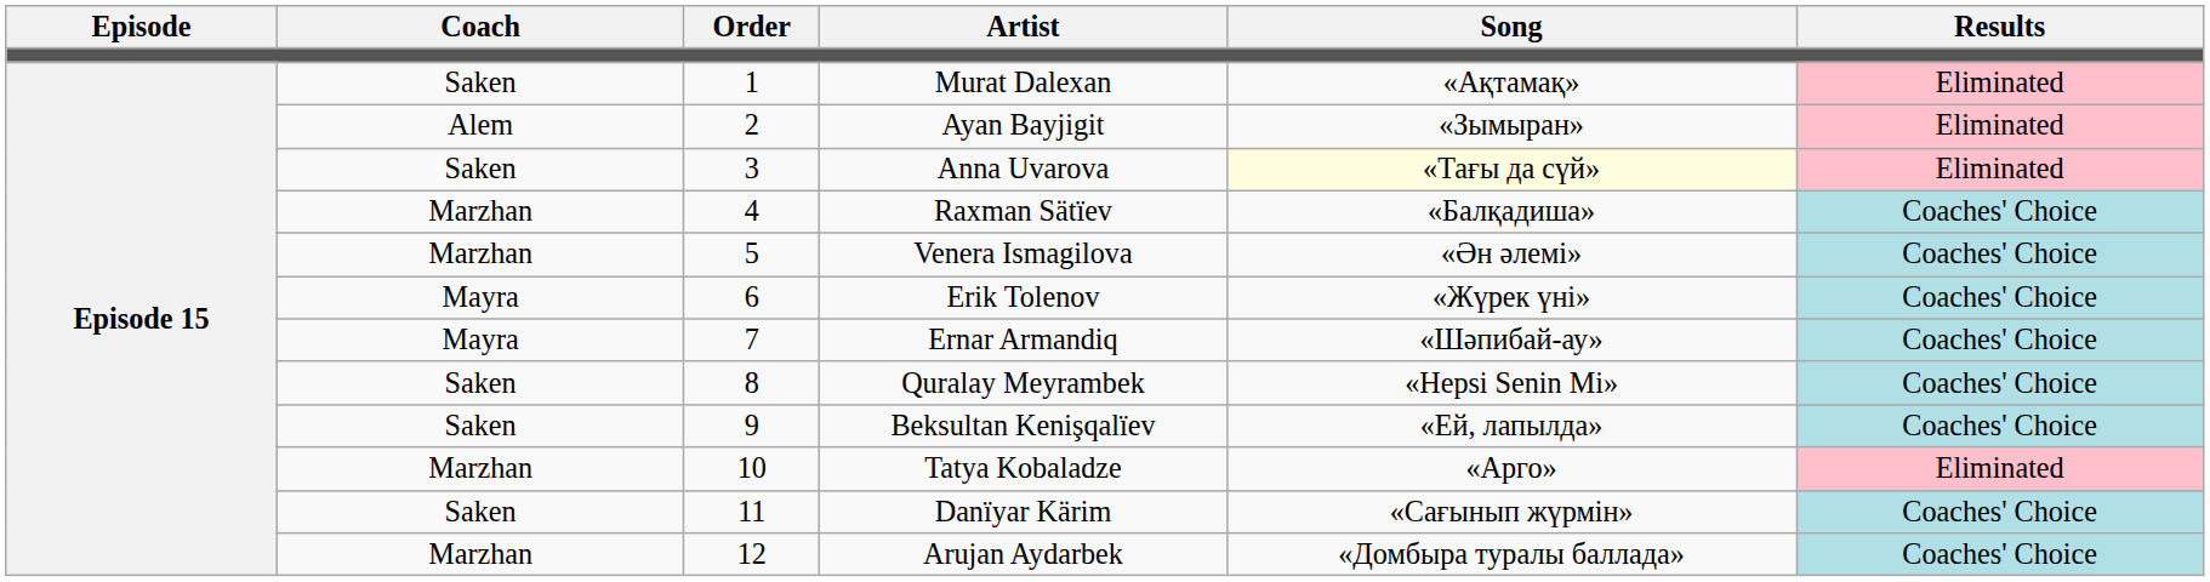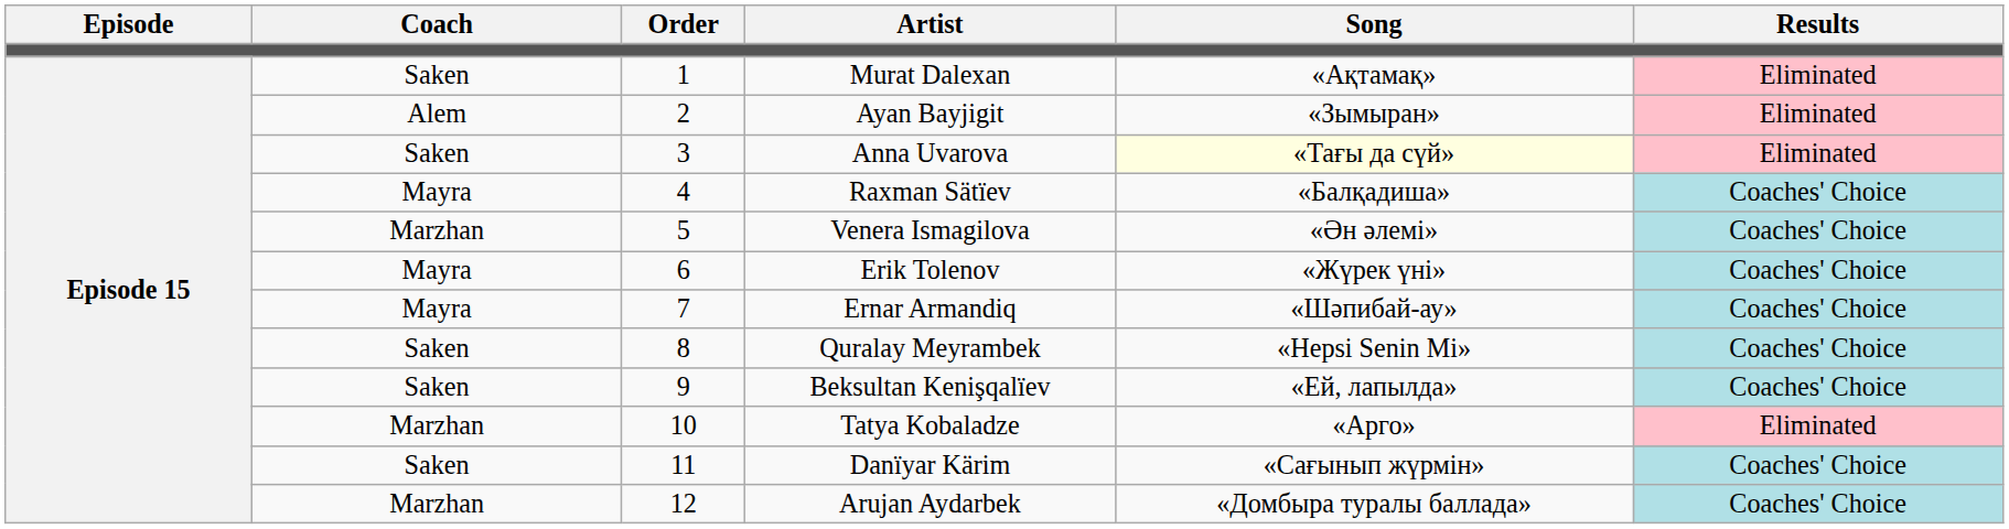 <table class="wikitable" style="text-align:center; line-height:16px; width:95%;">
 <tr>
 <th style="width:10%;">Episode</th>
 <th style="width:15%;">Coach</th>
 <th style="width:05%;">Order</th>
 <th style="width:15%;">Artist</th>
 <th style="width:21%;">Song</th>
 <th style="width:15%;">Results</th>
 </tr>
 <tr>
 <th colspan="6" style="background:#555555;"></th>
 </tr>
 <tr>
 <th rowspan="12">Episode 15<br></th>
 <td>Saken</td>
 <td>1</td>
 <td>Murat Dalexan</td>
 <td>«Ақтамақ»</td>
 <td style="background:pink;">Eliminated</td>
 </tr>
 <tr>
 <td>Alem</td>
 <td>2</td>
 <td>Ayan Bayjigit</td>
 <td>«Зымыран»</td>
 <td style="background:pink;">Eliminated</td>
 </tr>
 <tr>
 <td>Saken</td>
 <td>3</td>
 <td>Anna Uvarova</td>
 <td style="background: lightyellow;">«Тағы да сүй»</td>
 <td style="background:pink;">Eliminated</td>
 </tr>
 <tr>
-<td scope="row">Marzhan</td>
+<td>Mayra</td>
 <td>4</td>
 <td>Raxman Sätïev</td>
 <td>«Балқадиша»</td>
 <td style="background:#B0E0E6;">Coaches' Choice</td>
 </tr>
 <tr>
 <td scope="row">Marzhan</td>
 <td>5</td>
 <td>Venera Ismagilova</td>
 <td>«Ән әлемі»</td>
 <td style="background:#B0E0E6;">Coaches' Choice</td>
 </tr>
 <tr>
 <td>Mayra</td>
 <td>6</td>
 <td>Erik Tolenov</td>
 <td>«Жүрек үні»</td>
 <td style="background:#B0E0E6;">Coaches' Choice</td>
 </tr>
 <tr>
 <td>Mayra</td>
 <td>7</td>
 <td>Ernar Armandiq</td>
 <td>«Шәпибай-ау»</td>
 <td style="background:#B0E0E6;">Coaches' Choice</td>
 </tr>
 <tr>
 <td>Saken</td>
 <td>8</td>
 <td>Quralay Meyrambek</td>
 <td>«Hepsi Senin Mi»</td>
 <td style="background:#B0E0E6;">Coaches' Choice</td>
 </tr>
 <tr>
 <td>Saken</td>
 <td>9</td>
 <td>Beksultan Kenişqalïev</td>
 <td>«Ей, лапылда»</td>
 <td style="background:#B0E0E6;">Coaches' Choice</td>
 </tr>
 <tr>
 <td>Marzhan</td>
 <td>10</td>
 <td>Tatya Kobaladze</td>
 <td>«Арго»</td>
 <td style="background:pink;">Eliminated</td>
 </tr>
 <tr>
 <td>Saken</td>
 <td>11</td>
 <td>Danïyar Kärim</td>
 <td>«Сағынып жүрмін»</td>
 <td style="background:#B0E0E6;">Coaches' Choice</td>
 </tr>
 <tr>
 <td>Marzhan</td>
 <td>12</td>
 <td>Arujan Aydarbek</td>
 <td>«Домбыра туралы баллада»</td>
 <td style="background:#B0E0E6;">Coaches' Choice</td>
 </tr>
 </table>
